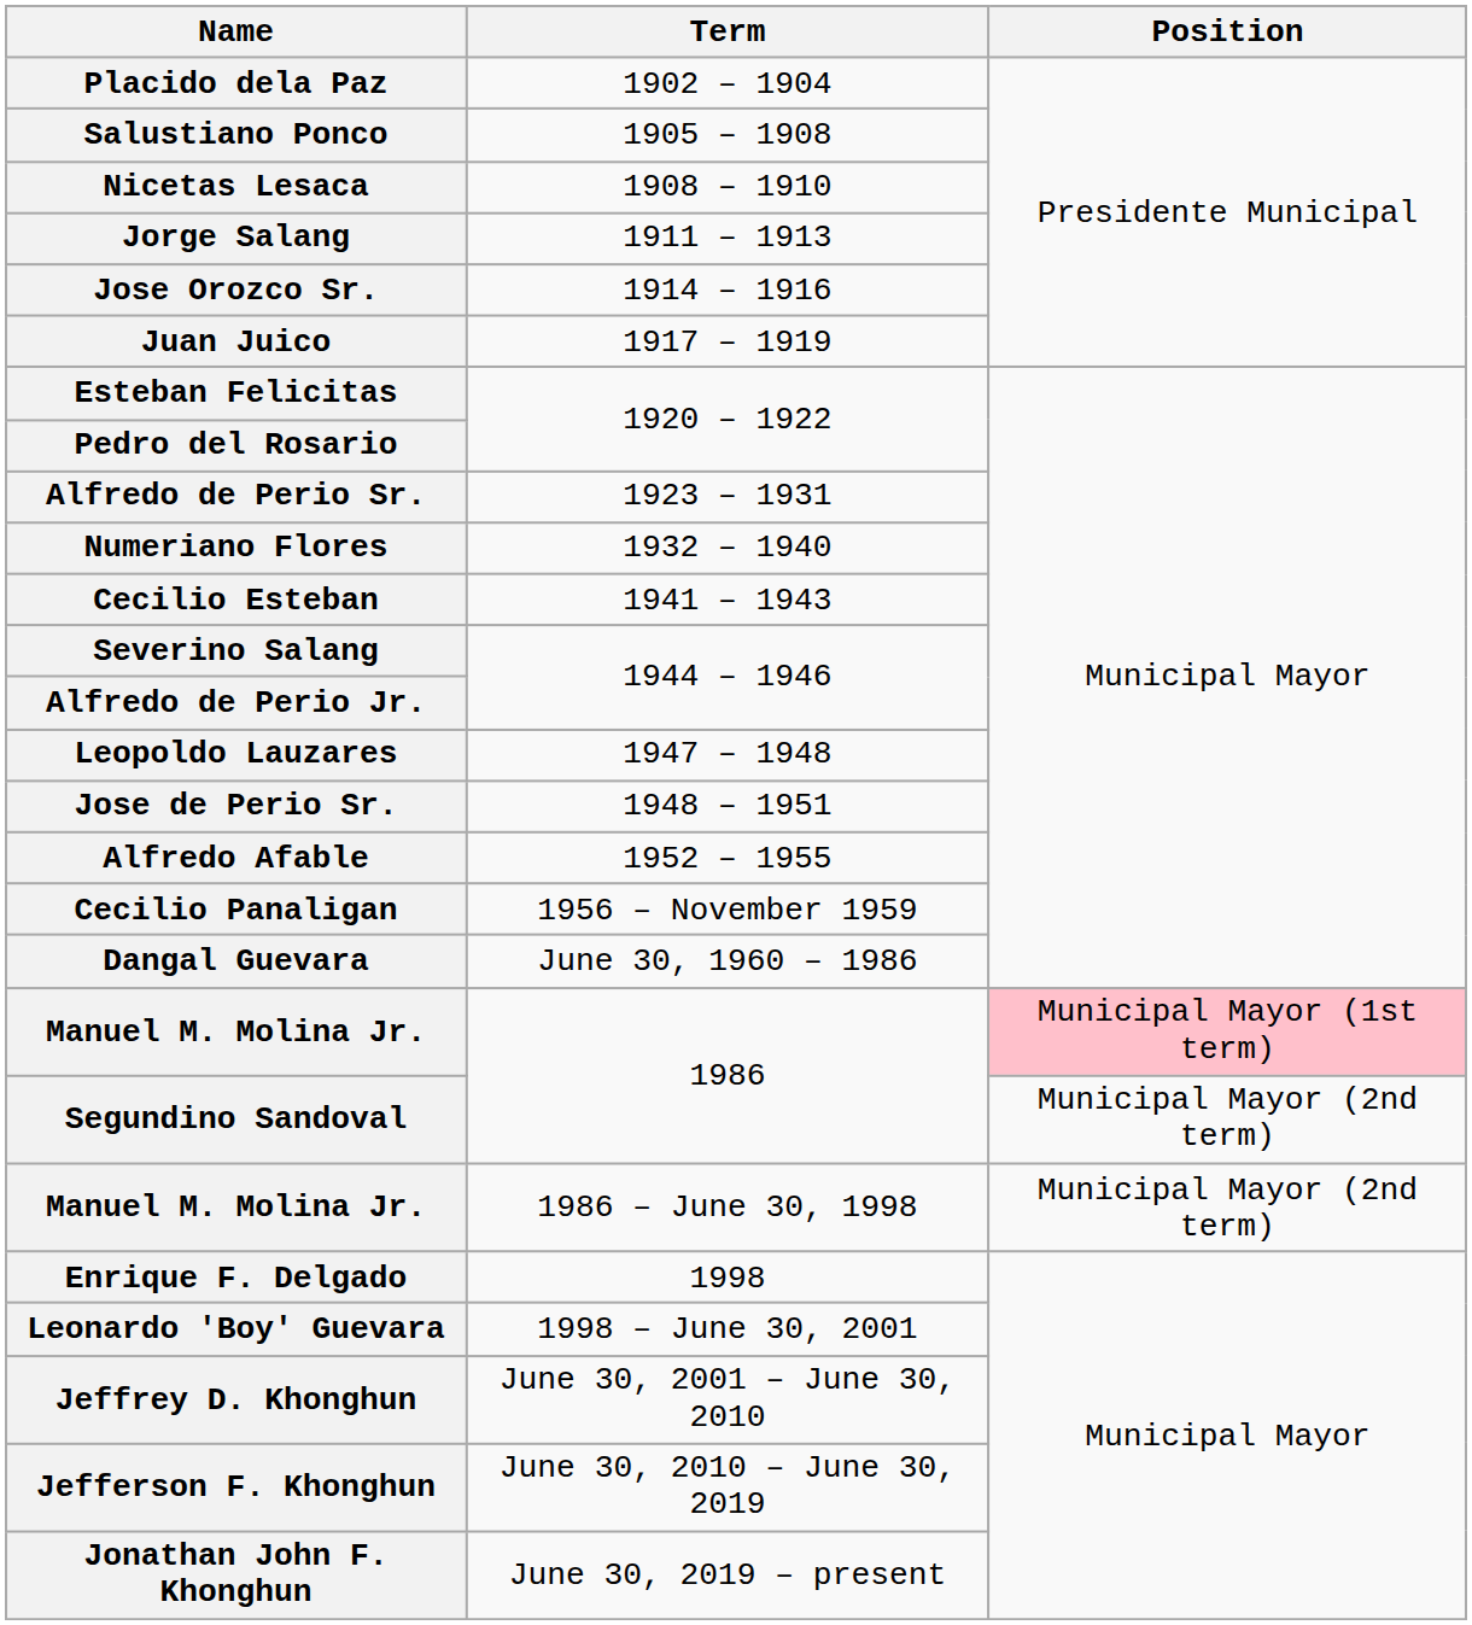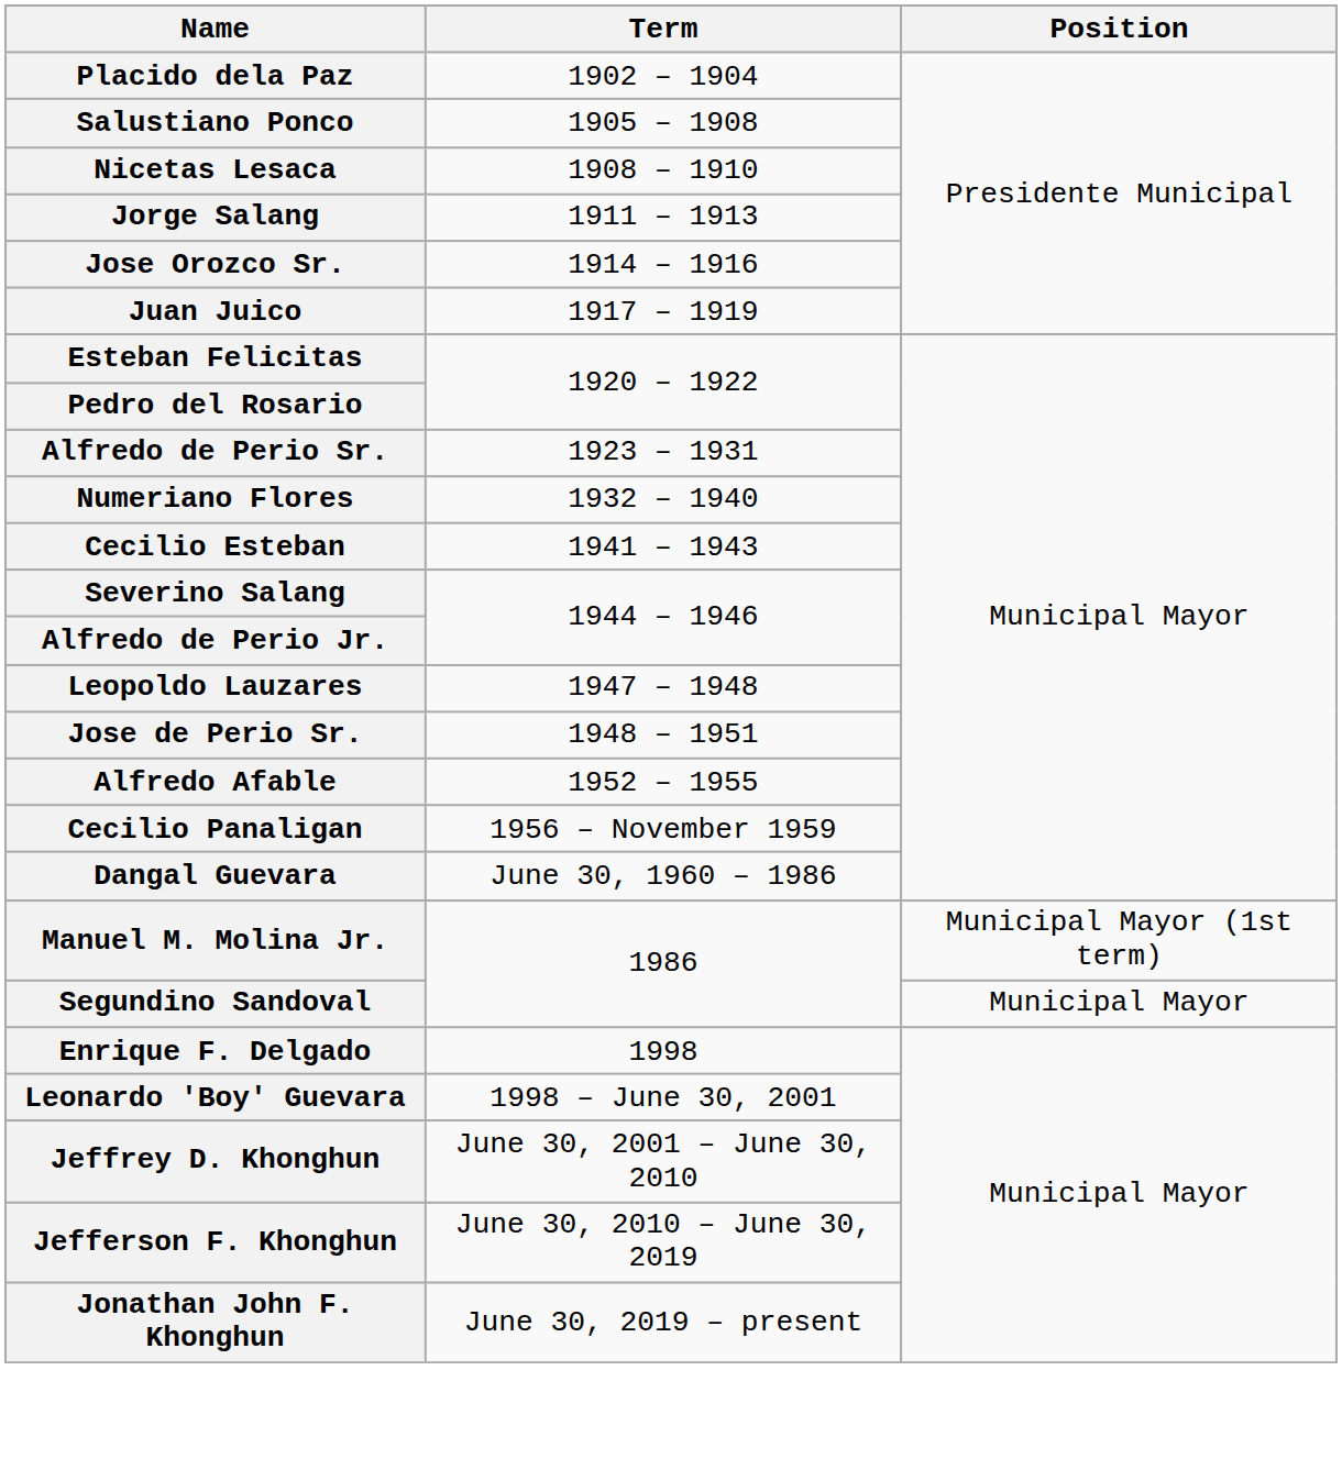 <table class="wikitable sortable plainrowheaders" style="text-align:center;width:600px">
 <tr>
 <th scope="col">Name</th>
 <th scope="col">Term</th>
 <th scope="col">Position</th>
 </tr>
 <tr>
 <th scope="row">Placido dela Paz</th>
 <td>1902 – 1904</td>
 <td rowspan="6">Presidente Municipal</td>
 </tr>
 <tr>
 <th scope="row">Salustiano Ponco</th>
 <td>1905 – 1908</td>
 </tr>
 <tr>
 <th scope="row">Nicetas Lesaca</th>
 <td>1908 – 1910</td>
 </tr>
 <tr>
 <th scope="row">Jorge Salang</th>
 <td>1911 – 1913</td>
 </tr>
 <tr>
 <th scope="row">Jose Orozco Sr.</th>
 <td>1914 – 1916</td>
 </tr>
 <tr>
 <th scope="row">Juan Juico</th>
 <td>1917 – 1919</td>
 </tr>
 <tr>
 <th scope="row">Esteban Felicitas</th>
 <td rowspan="2">1920 – 1922</td>
 <td rowspan="12">Municipal Mayor</td>
 </tr>
 <tr>
 <th scope="row">Pedro del Rosario</th>
 </tr>
 <tr>
 <th scope="row">Alfredo de Perio Sr.</th>
 <td>1923 – 1931</td>
 </tr>
 <tr>
 <th scope="row">Numeriano Flores</th>
 <td>1932 – 1940</td>
 </tr>
 <tr>
 <th scope="row">Cecilio Esteban</th>
 <td>1941 – 1943</td>
 </tr>
 <tr>
 <th scope="row">Severino Salang</th>
 <td rowspan="2">1944 – 1946</td>
 </tr>
 <tr>
 <th scope="row">Alfredo de Perio Jr.</th>
 </tr>
 <tr>
 <th scope="row">Leopoldo Lauzares</th>
 <td>1947 – 1948</td>
 </tr>
 <tr>
 <th scope="row">Jose de Perio Sr.</th>
 <td>1948 – 1951</td>
 </tr>
 <tr>
 <th scope="row">Alfredo Afable</th>
 <td>1952 – 1955</td>
 </tr>
 <tr>
 <th scope="row">Cecilio Panaligan</th>
 <td>1956 – November 1959</td>
 </tr>
 <tr>
 <th scope="row">Dangal Guevara</th>
 <td>June 30, 1960 – 1986</td>
 </tr>
 <tr>
 <th scope="row">Manuel M. Molina Jr.</th>
 <td rowspan="2">1986</td>
-<td style="background: pink;"> Municipal Mayor (1st term)</td>
+<td> Municipal Mayor (1st term)</td>
 </tr>
 <tr>
 <th scope="row">Segundino Sandoval</th>
-<td>Municipal Mayor (2nd term)</td>
-</tr>
-<tr>
-<th scope="row">Manuel M. Molina Jr.</th>
-<td>1986 – June 30, 1998</td>
-<td>Municipal Mayor (2nd term)</td>
+<td> Municipal Mayor</td>
 </tr>
 <tr>
 <th scope="row">Enrique F. Delgado</th>
 <td>1998</td>
 <td rowspan="5">Municipal Mayor</td>
 </tr>
 <tr>
 <th scope="row">Leonardo 'Boy' Guevara</th>
 <td>1998 – June 30, 2001</td>
 </tr>
 <tr>
 <th scope="row">Jeffrey D. Khonghun</th>
 <td>June 30, 2001 – June 30, 2010</td>
 </tr>
 <tr>
 <th scope="row">Jefferson F. Khonghun</th>
 <td>June 30, 2010 – June 30, 2019</td>
 </tr>
 <tr>
 <th scope="row">Jonathan John F. Khonghun</th>
 <td>June 30, 2019 – present</td>
 </tr>
 </table>
